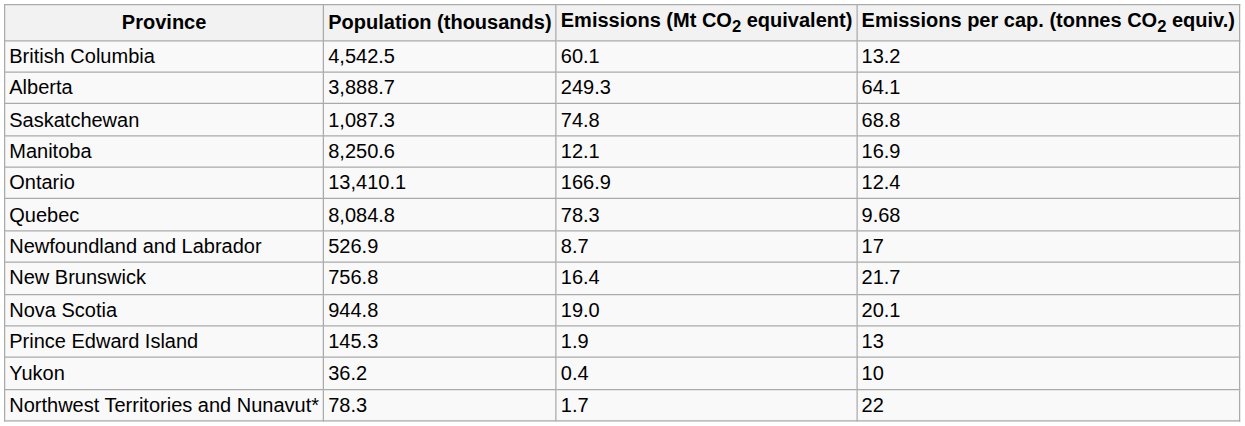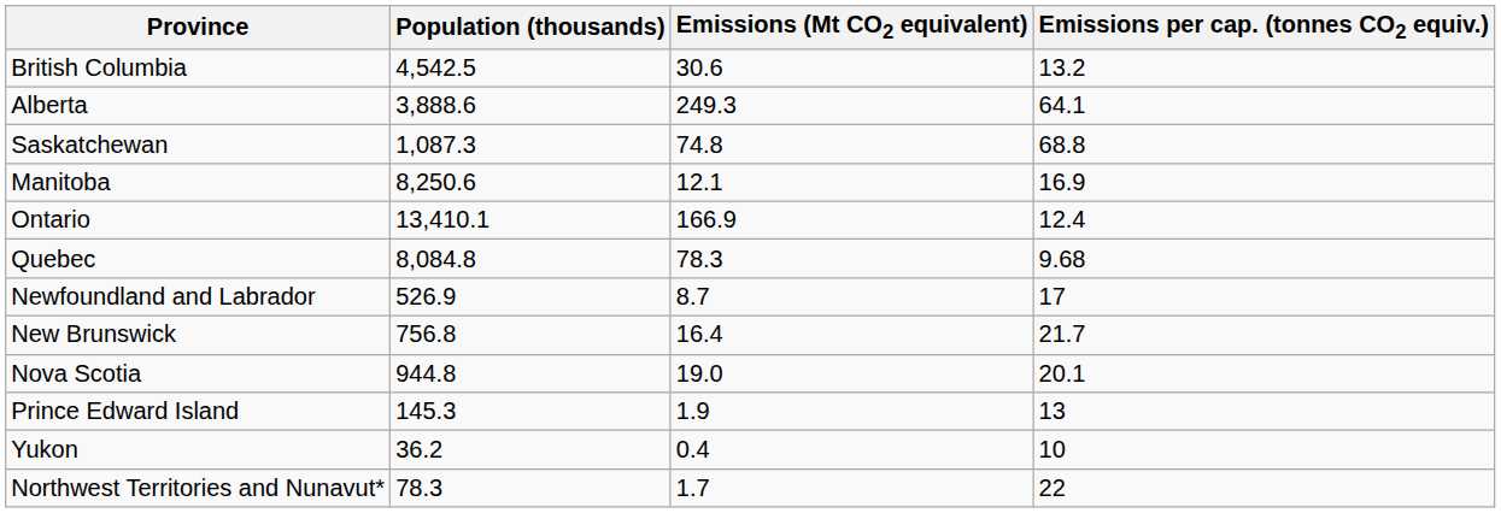 <table class="wikitable sortable">
 <tr>
 <th>Province</th>
 <th>Population (thousands)</th>
 <th>Emissions (Mt CO<sub>2</sub> equivalent)</th>
 <th>Emissions per cap. (tonnes CO<sub>2</sub> equiv.)</th>
 </tr>
 <tr>
 <td>British Columbia</td>
 <td>4,542.5</td>
-<td>60.1</td>
+<td>30.6</td>
 <td>13.2</td>
 </tr>
 <tr>
 <td>Alberta</td>
-<td>3,888.7</td>
+<td>3,888.6</td>
 <td>249.3</td>
 <td>64.1</td>
 </tr>
 <tr>
 <td>Saskatchewan</td>
 <td>1,087.3</td>
 <td>74.8</td>
 <td>68.8</td>
 </tr>
 <tr>
 <td>Manitoba</td>
 <td>8,250.6</td>
 <td>12.1</td>
 <td>16.9</td>
 </tr>
 <tr>
 <td>Ontario</td>
 <td>13,410.1</td>
 <td>166.9</td>
 <td>12.4</td>
 </tr>
 <tr>
 <td>Quebec</td>
 <td>8,084.8</td>
 <td>78.3</td>
 <td>9.68</td>
 </tr>
 <tr>
 <td>Newfoundland and Labrador</td>
 <td>526.9</td>
 <td>8.7</td>
 <td>17</td>
 </tr>
 <tr>
 <td>New Brunswick</td>
 <td>756.8</td>
 <td>16.4</td>
 <td>21.7</td>
 </tr>
 <tr>
 <td>Nova Scotia</td>
 <td>944.8</td>
 <td>19.0</td>
 <td>20.1</td>
 </tr>
 <tr>
 <td>Prince Edward Island</td>
 <td>145.3</td>
 <td>1.9</td>
 <td>13</td>
 </tr>
 <tr>
 <td>Yukon</td>
 <td>36.2</td>
 <td>0.4</td>
 <td>10</td>
 </tr>
 <tr>
 <td>Northwest Territories and Nunavut*</td>
 <td>78.3</td>
 <td>1.7</td>
 <td>22</td>
 </tr>
 </table>
